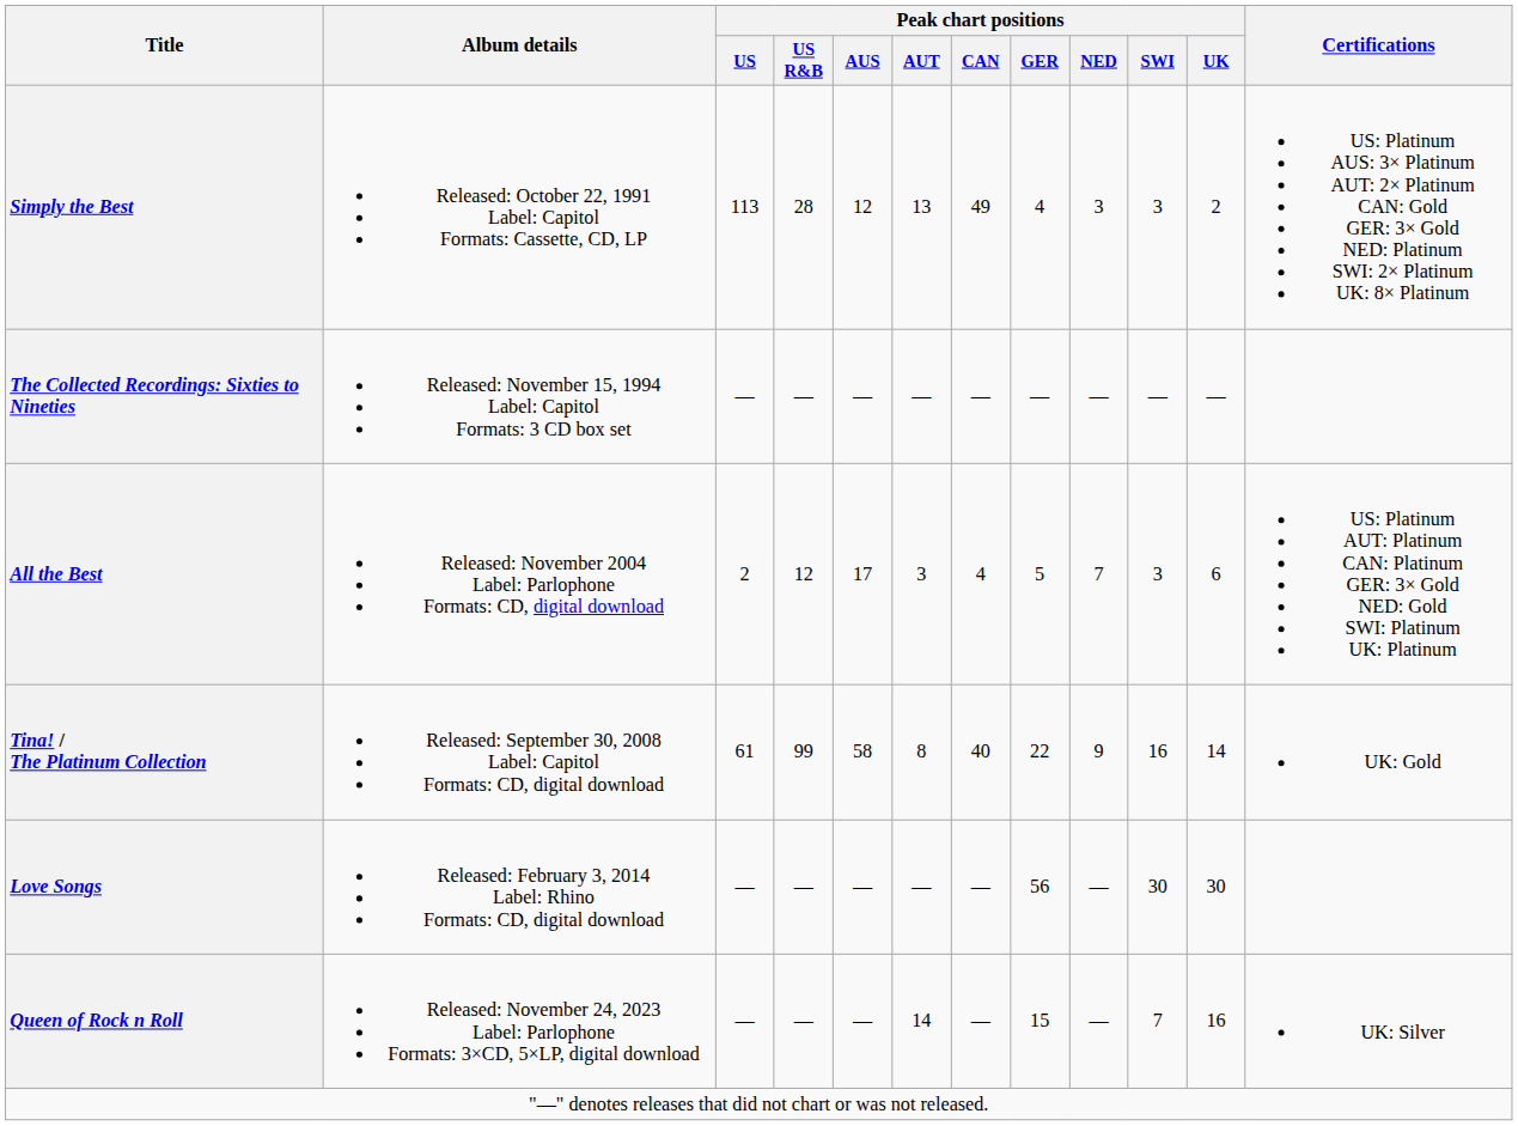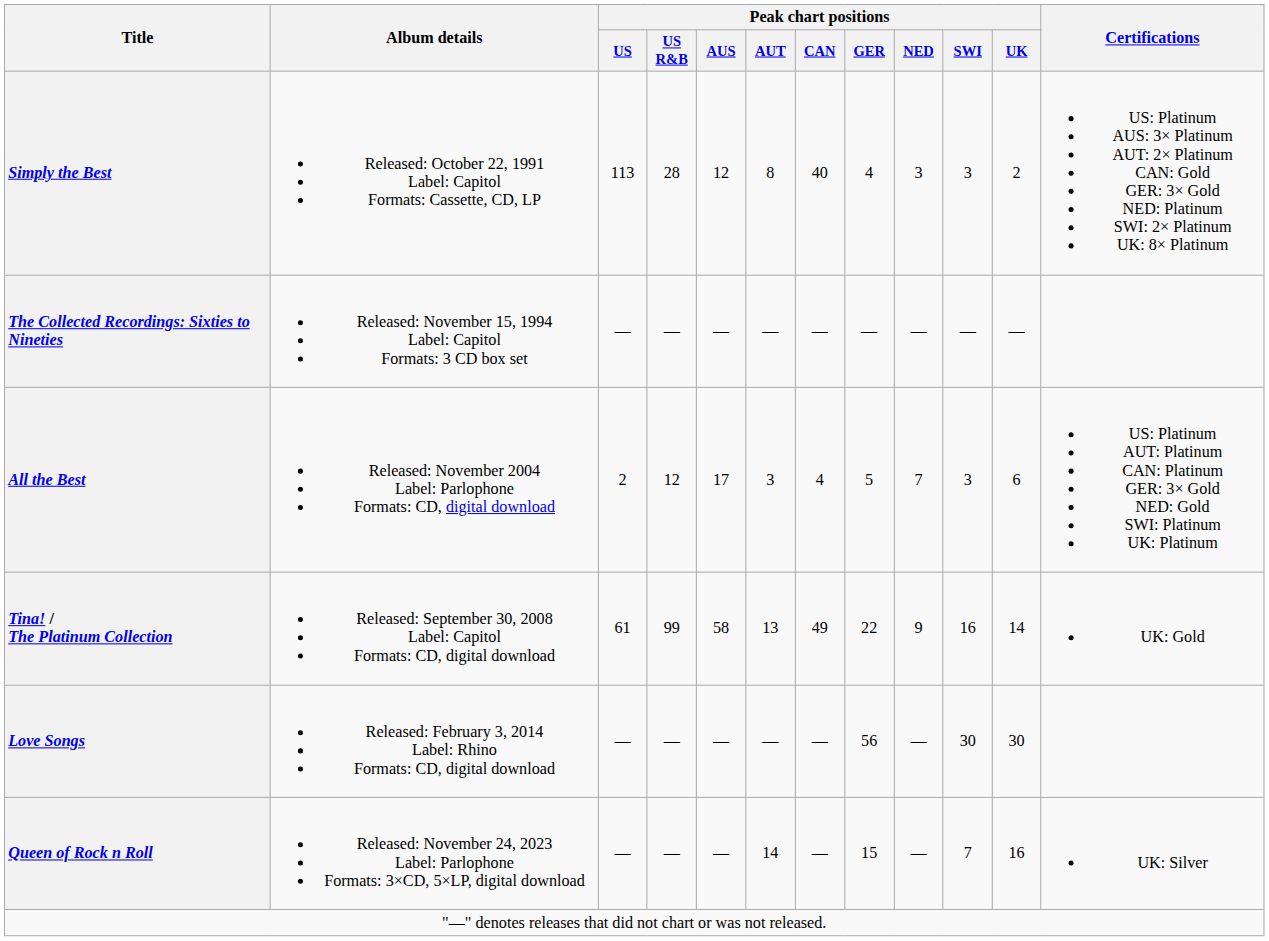 <table class="wikitable plainrowheaders" style="text-align:center;">
 <tr>
 <th scope="col" rowspan="2" style="width:17em;">Title</th>
 <th scope="col" rowspan="2" style="width:21em;">Album details</th>
 <th scope="col" colspan="9">Peak chart positions</th>
 <th scope="col" rowspan="2" style="width:14em;"><a href='#'>Certifications</a></th>
 </tr>
 <tr>
 <th scope="col" style="width:3em;font-size:90%;"><a href='#'>US</a><br></th>
 <th scope="col" style="width:3em;font-size:90%;"><a href='#'>US R&B</a><br></th>
 <th scope="col" style="width:3em;font-size:90%;"><a href='#'>AUS</a><br></th>
 <th scope="col" style="width:3em;font-size:90%;"><a href='#'>AUT</a><br></th>
 <th scope="col" style="width:3em;font-size:90%;"><a href='#'>CAN</a><br></th>
 <th scope="col" style="width:3em;font-size:90%;"><a href='#'>GER</a><br></th>
 <th scope="col" style="width:3em;font-size:90%;"><a href='#'>NED</a><br></th>
 <th scope="col" style="width:3em;font-size:90%;"><a href='#'>SWI</a><br></th>
 <th scope="col" style="width:3em;font-size:90%;"><a href='#'>UK</a><br></th>
 </tr>
 <tr>
 <th scope="row" style="text-align:left;"><em><a href='#'>Simply the Best</a></em></th>
 <td><br><ul><li>Released: October 22, 1991</li><li>Label: Capitol</li><li>Formats: Cassette, CD, LP</li></ul></td>
 <td>113</td>
 <td>28</td>
 <td>12</td>
-<td>13</td>
-<td>49</td>
+<td>8</td>
+<td>40</td>
 <td>4</td>
 <td>3</td>
 <td>3</td>
 <td>2</td>
 <td><br><ul><li>US: Platinum</li><li>AUS: 3× Platinum</li><li>AUT: 2× Platinum</li><li>CAN: Gold</li><li>GER: 3× Gold</li><li>NED: Platinum</li><li>SWI: 2× Platinum</li><li>UK: 8× Platinum</li></ul></td>
 </tr>
 <tr>
 <th scope="row" style="text-align:left;"><em><a href='#'>The Collected Recordings: Sixties to Nineties</a></em></th>
 <td><br><ul><li>Released: November 15, 1994</li><li>Label: Capitol</li><li>Formats: 3 CD box set</li></ul></td>
 <td>—</td>
 <td>—</td>
 <td>—</td>
 <td>—</td>
 <td>—</td>
 <td>—</td>
 <td>—</td>
 <td>—</td>
 <td>—</td>
 <td></td>
 </tr>
 <tr>
 <th scope="row" style="text-align:left;"><em><a href='#'>All the Best</a></em></th>
 <td><br><ul><li>Released: November 2004</li><li>Label: Parlophone</li><li>Formats: CD, <a href='#'>digital download</a></li></ul></td>
 <td>2</td>
 <td>12</td>
 <td>17<br></td>
 <td>3</td>
 <td>4</td>
 <td>5</td>
 <td>7</td>
 <td>3</td>
 <td>6</td>
 <td><br><ul><li>US: Platinum</li><li>AUT: Platinum</li><li>CAN: Platinum</li><li>GER: 3× Gold</li><li>NED: Gold</li><li>SWI: Platinum</li><li>UK: Platinum</li></ul></td>
 </tr>
 <tr>
 <th scope="row" style="text-align:left;"><em><a href='#'>Tina!</a></em> /<br><em><a href='#'>The Platinum Collection</a></em></th>
 <td><br><ul><li>Released: September 30, 2008</li><li>Label: Capitol</li><li>Formats: CD, digital download</li></ul></td>
 <td>61</td>
 <td>99</td>
 <td>58</td>
-<td>8</td>
-<td>40</td>
+<td>13</td>
+<td>49</td>
 <td>22</td>
 <td>9</td>
 <td>16</td>
 <td>14</td>
 <td><br><ul><li>UK: Gold</li></ul></td>
 </tr>
 <tr>
 <th scope="row" style="text-align:left;"><em><a href='#'>Love Songs</a></em></th>
 <td><br><ul><li>Released: February 3, 2014</li><li>Label: Rhino</li><li>Formats: CD, digital download</li></ul></td>
 <td>—</td>
 <td>—</td>
 <td>—</td>
 <td>—</td>
 <td>—</td>
 <td>56</td>
 <td>—</td>
 <td>30</td>
 <td>30</td>
 <td></td>
 </tr>
 <tr>
 <th scope="row" style="text-align:left;"><em><a href='#'>Queen of Rock n Roll</a></em></th>
 <td><br><ul><li>Released: November 24, 2023</li><li>Label: Parlophone</li><li>Formats: 3×CD, 5×LP, digital download</li></ul></td>
 <td>—</td>
 <td>—</td>
 <td>—</td>
 <td>14</td>
 <td>—</td>
 <td>15</td>
 <td>—</td>
 <td>7</td>
 <td>16</td>
 <td><br><ul><li>UK: Silver</li></ul></td>
 </tr>
 <tr>
 <td colspan="15" style="text-align:center;">"—" denotes releases that did not chart or was not released.</td>
 </tr>
 </table>
